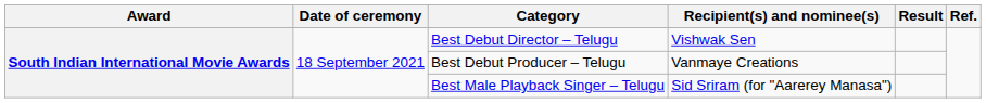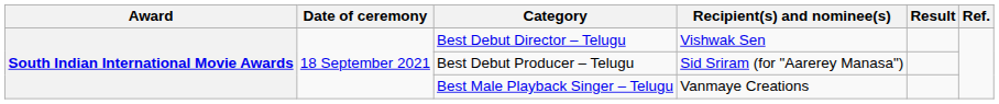 <table class="wikitable">
 <tr>
 <th>Award</th>
 <th>Date of ceremony</th>
 <th>Category</th>
 <th>Recipient(s) and nominee(s)</th>
 <th>Result</th>
 <th>Ref.</th>
 </tr>
 <tr>
 <th rowspan="3"><a href='#'>South Indian International Movie Awards</a></th>
 <td rowspan="3"><a href='#'>18 September 2021</a></td>
 <td><a href='#'>Best Debut Director – Telugu</a></td>
 <td><a href='#'>Vishwak Sen</a></td>
 <td></td>
 <td rowspan="3"></td>
 </tr>
 <tr>
 <td>Best Debut Producer – Telugu</td>
-<td>Vanmaye Creations</td>
+<td><a href='#'>Sid Sriram</a> (for "Aarerey Manasa")</td>
 <td></td>
 </tr>
 <tr>
 <td><a href='#'>Best Male Playback Singer – Telugu</a></td>
-<td><a href='#'>Sid Sriram</a> (for "Aarerey Manasa")</td>
+<td>Vanmaye Creations</td>
 <td></td>
 </tr>
 </table>
